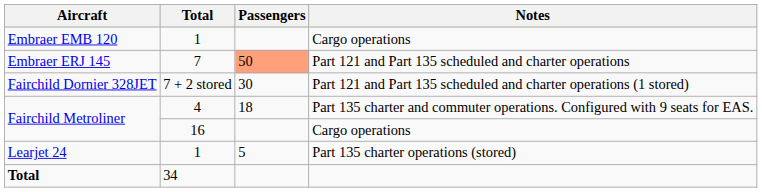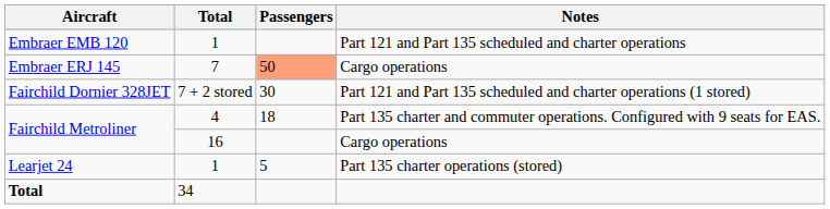 <table class="wikitable">
 <tr bgcolor=lightgreen>
 <th>Aircraft</th>
 <th>Total</th>
 <th>Passengers</th>
 <th>Notes</th>
 </tr>
 <tr>
 <td><a href='#'>Embraer EMB 120</a></td>
 <td align=center>1</td>
 <td></td>
-<td>Cargo operations</td>
+<td>Part 121 and Part 135 scheduled and charter operations</td>
 </tr>
 <tr>
 <td><a href='#'>Embraer ERJ 145</a></td>
 <td align=center>7</td>
 <td style="background: lightsalmon;">50</td>
-<td>Part 121 and Part 135 scheduled and charter operations</td>
+<td>Cargo operations</td>
 </tr>
 <tr>
 <td><a href='#'>Fairchild Dornier 328JET</a></td>
 <td align=center>7 + 2 stored</td>
 <td>30</td>
 <td>Part 121 and Part 135 scheduled and charter operations (1 stored)</td>
 </tr>
 <tr>
 <td rowspan=2><a href='#'>Fairchild Metroliner</a></td>
 <td align=center>4</td>
 <td>18</td>
 <td>Part 135 charter and commuter operations. Configured with 9 seats for EAS.</td>
 </tr>
 <tr>
 <td align=center>16</td>
 <td></td>
 <td>Cargo operations</td>
 </tr>
 <tr>
 <td><a href='#'>Learjet 24</a></td>
 <td align=center>1</td>
 <td>5</td>
 <td>Part 135 charter operations (stored)</td>
 </tr>
 <tr>
 <td><strong>Total</strong></td>
 <td>34</td>
 <td></td>
 </tr>
 </table>
